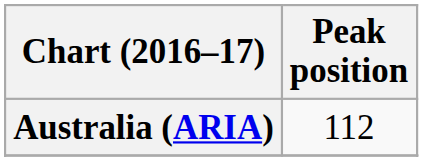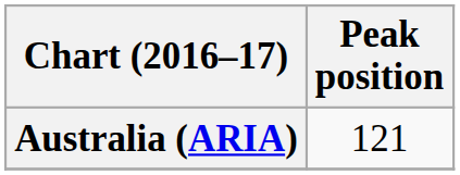 <table class="wikitable sortable plainrowheaders">
 <tr>
 <th>Chart (2016–17)</th>
 <th>Peak<br>position</th>
 </tr>
 <tr>
 <th scope="row">Australia (<a href='#'>ARIA</a>)</th>
-<td style="text-align:center;">112</td>
+<td style="text-align:center;">121</td>
 </tr>
 <tr>
 </tr>
 <tr>
 </tr>
 <tr>
 </tr>
 <tr>
 </tr>
 </table>
